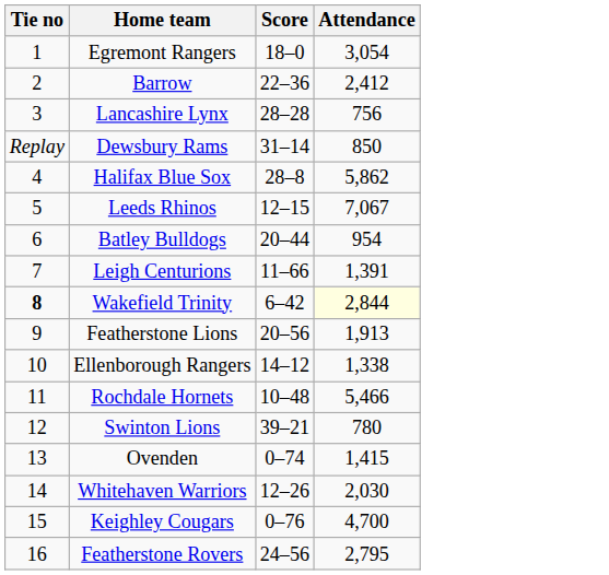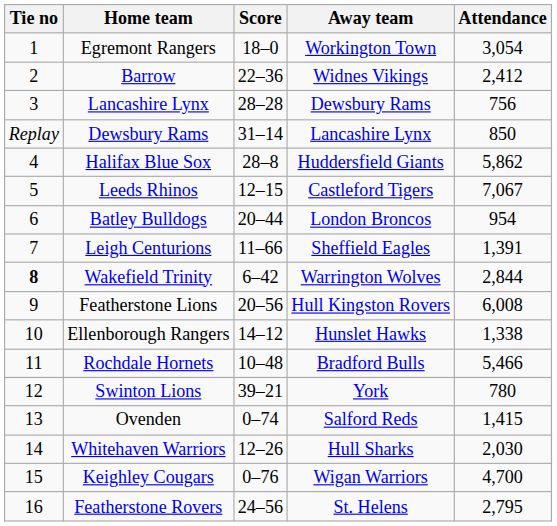 <table class="wikitable" style="text-align:center">
 <tr>
 <th>Tie no</th>
 <th>Home team</th>
 <th>Score</th>
+<th>Away team</th>
 <th>Attendance</th>
 </tr>
 <tr>
 <td>1</td>
 <td>Egremont Rangers</td>
 <td>18–0</td>
+<td><a href='#'>Workington Town</a></td>
 <td>3,054</td>
 </tr>
 <tr>
 <td>2</td>
 <td><a href='#'>Barrow</a></td>
 <td>22–36</td>
+<td><a href='#'>Widnes Vikings</a></td>
 <td>2,412</td>
 </tr>
 <tr>
 <td>3</td>
 <td><a href='#'>Lancashire Lynx</a></td>
 <td>28–28</td>
+<td><a href='#'>Dewsbury Rams</a></td>
 <td>756</td>
 </tr>
 <tr>
 <td><em>Replay</em></td>
 <td><a href='#'>Dewsbury Rams</a></td>
 <td>31–14</td>
+<td><a href='#'>Lancashire Lynx</a></td>
 <td>850</td>
 </tr>
 <tr>
 <td>4</td>
 <td><a href='#'>Halifax Blue Sox</a></td>
 <td>28–8</td>
+<td><a href='#'>Huddersfield Giants</a></td>
 <td>5,862</td>
 </tr>
 <tr>
 <td>5</td>
 <td><a href='#'>Leeds Rhinos</a></td>
 <td>12–15</td>
+<td><a href='#'>Castleford Tigers</a></td>
 <td>7,067</td>
 </tr>
 <tr>
 <td>6</td>
 <td><a href='#'>Batley Bulldogs</a></td>
 <td>20–44</td>
+<td><a href='#'>London Broncos</a></td>
 <td>954</td>
 </tr>
 <tr>
 <td>7</td>
 <td><a href='#'>Leigh Centurions</a></td>
 <td>11–66</td>
+<td><a href='#'>Sheffield Eagles</a></td>
 <td>1,391</td>
 </tr>
 <tr>
 <td><strong>8</strong></td>
 <td><a href='#'>Wakefield Trinity</a></td>
 <td>6–42</td>
-<td style="background: lightyellow;">2,844</td>
+<td><a href='#'>Warrington Wolves</a></td>
+<td>2,844</td>
 </tr>
 <tr>
 <td>9</td>
 <td>Featherstone Lions</td>
 <td>20–56</td>
-<td>1,913</td>
+<td><a href='#'>Hull Kingston Rovers</a></td>
+<td>6,008</td>
 </tr>
 <tr>
 <td>10</td>
 <td>Ellenborough Rangers</td>
 <td>14–12</td>
+<td><a href='#'>Hunslet Hawks</a></td>
 <td>1,338</td>
 </tr>
 <tr>
 <td>11</td>
 <td><a href='#'>Rochdale Hornets</a></td>
 <td>10–48</td>
+<td><a href='#'>Bradford Bulls</a></td>
 <td>5,466</td>
 </tr>
 <tr>
 <td>12</td>
 <td><a href='#'>Swinton Lions</a></td>
 <td>39–21</td>
+<td><a href='#'>York</a></td>
 <td>780</td>
 </tr>
 <tr>
 <td>13</td>
 <td>Ovenden</td>
 <td>0–74</td>
+<td><a href='#'>Salford Reds</a></td>
 <td>1,415</td>
 </tr>
 <tr>
 <td>14</td>
 <td><a href='#'>Whitehaven Warriors</a></td>
 <td>12–26</td>
+<td><a href='#'>Hull Sharks</a></td>
 <td>2,030</td>
 </tr>
 <tr>
 <td>15</td>
 <td><a href='#'>Keighley Cougars</a></td>
 <td>0–76</td>
+<td><a href='#'>Wigan Warriors</a></td>
 <td>4,700</td>
 </tr>
 <tr>
 <td>16</td>
 <td><a href='#'>Featherstone Rovers</a></td>
 <td>24–56</td>
+<td><a href='#'>St. Helens</a></td>
 <td>2,795</td>
 </tr>
 </table>
